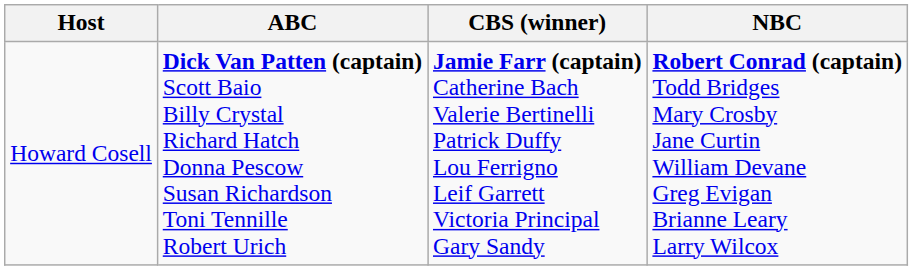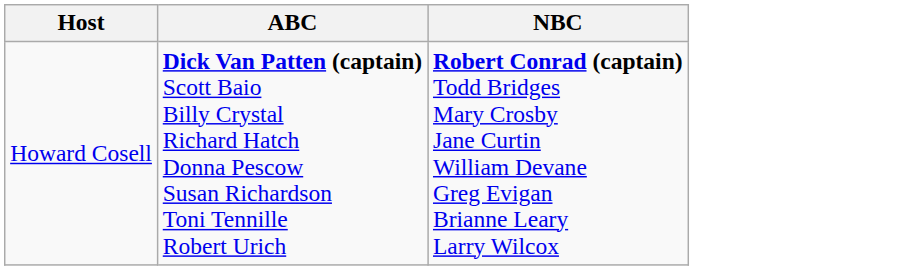 <table class="wikitable">
 <tr>
 <th>Host</th>
 <th>ABC</th>
-<th>CBS (winner)</th>
 <th>NBC</th>
 </tr>
 <tr>
 <td><a href='#'>Howard Cosell</a></td>
 <td><strong><a href='#'>Dick Van Patten</a> (captain)</strong><br><a href='#'>Scott Baio</a><br><a href='#'>Billy Crystal</a><br><a href='#'>Richard Hatch</a><br><a href='#'>Donna Pescow</a><br><a href='#'>Susan Richardson</a><br><a href='#'>Toni Tennille</a><br><a href='#'>Robert Urich</a></td>
-<td><strong><a href='#'>Jamie Farr</a> (captain)</strong><br><a href='#'>Catherine Bach</a><br><a href='#'>Valerie Bertinelli</a><br><a href='#'>Patrick Duffy</a><br><a href='#'>Lou Ferrigno</a><br><a href='#'>Leif Garrett</a><br><a href='#'>Victoria Principal</a><br><a href='#'>Gary Sandy</a></td>
 <td><strong><a href='#'>Robert Conrad</a> (captain)</strong><br><a href='#'>Todd Bridges</a><br><a href='#'>Mary Crosby</a><br><a href='#'>Jane Curtin</a><br><a href='#'>William Devane</a><br><a href='#'>Greg Evigan</a><br><a href='#'>Brianne Leary</a><br><a href='#'>Larry Wilcox</a></td>
 </tr>
 </table>
